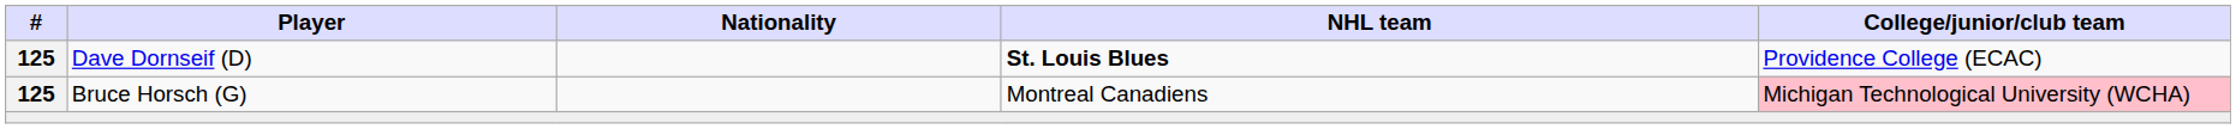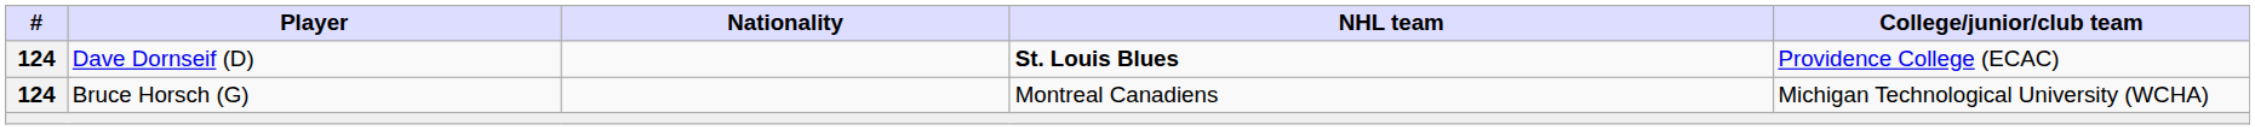 <table class="wikitable" style="width: 100%">
 <tr>
 <th style="background:#ddf; width:2.75%;">#</th>
 <th style="background:#ddf; width:22.0%;">Player</th>
 <th style="background:#ddf; width:20.0%;">Nationality</th>
 <th style="background:#ddf; width:34.0%;">NHL team</th>
 <th style="background:#ddf; width:100.0%;">College/junior/club team</th>
 </tr>
 <tr>
-<th>125</th>
+<th>124</th>
 <td><a href='#'>Dave Dornseif</a> (D)</td>
 <td></td>
 <td><strong>St. Louis Blues</strong></td>
 <td><a href='#'>Providence College</a> (ECAC)</td>
 </tr>
 <tr>
-<th>125</th>
+<th>124</th>
 <td>Bruce Horsch (G)</td>
 <td></td>
 <td>Montreal Canadiens</td>
-<td style="background: pink;">Michigan Technological University (WCHA)</td>
+<td>Michigan Technological University (WCHA)</td>
 </tr>
 <tr>
 <td align=center colspan="6" bgcolor="#efefef"></td>
 </tr>
 </table>
